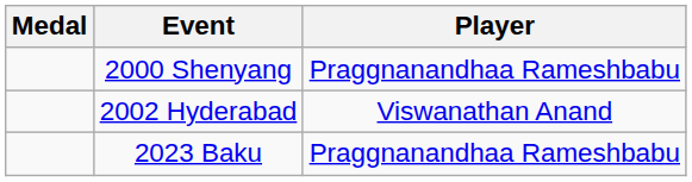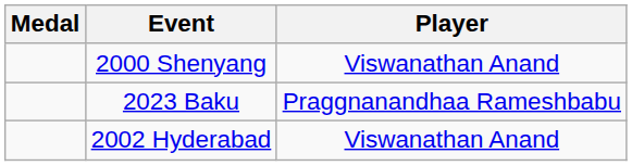 <table class="wikitable sortable" style="text-align:center">
 <tr>
 <th>Medal</th>
 <th>Event</th>
 <th>Player</th>
 </tr>
 <tr>
 <td></td>
 <td><a href='#'>2000 Shenyang</a></td>
+<td><a href='#'>Viswanathan Anand</a></td>
+</tr>
+<tr>
+<td></td>
+<td><a href='#'>2023 Baku</a></td>
 <td><a href='#'>Praggnanandhaa Rameshbabu</a></td>
 </tr>
 <tr>
 <td></td>
 <td><a href='#'>2002 Hyderabad</a></td>
 <td><a href='#'>Viswanathan Anand</a></td>
 </tr>
-<tr>
-<td></td>
-<td><a href='#'>2023 Baku</a></td>
-<td><a href='#'>Praggnanandhaa Rameshbabu</a></td>
-</tr>
 </table>
